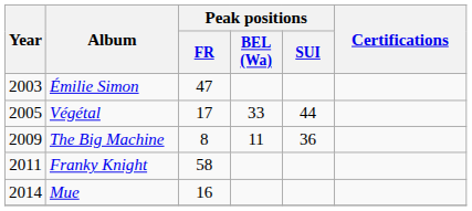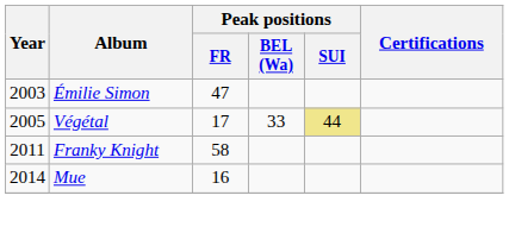 <table class="wikitable">
 <tr>
 <th align="center" rowspan="2" width="10">Year</th>
 <th align="center" rowspan="2" width="120">Album</th>
 <th align="center" colspan="3" width="30">Peak positions</th>
 <th align="center" rowspan="2" width="120"><a href='#'>Certifications</a></th>
 </tr>
 <tr>
 <th scope="col" style="width:3em;font-size:90%;"><a href='#'>FR</a><br></th>
 <th scope="col" style="width:3em;font-size:90%;"><a href='#'>BEL <br>(Wa)</a><br></th>
 <th scope="col" style="width:3em;font-size:90%;"><a href='#'>SUI</a><br></th>
 </tr>
 <tr>
 <td align="center" rowspan="1">2003</td>
 <td><em><a href='#'>Émilie Simon</a></em></td>
 <td align="center">47</td>
 <td align="center"></td>
 <td align="center"></td>
 <td align="center"></td>
 </tr>
 <tr>
 <td align="center" rowspan="1">2005</td>
 <td><em><a href='#'>Végétal</a></em></td>
 <td align="center">17</td>
 <td align="center">33</td>
-<td align="center">44</td>
-<td align="center"></td>
-</tr>
-<tr>
-<td align="center" rowspan="1">2009</td>
-<td><em><a href='#'>The Big Machine</a></em></td>
-<td align="center">8</td>
-<td align="center">11</td>
-<td align="center">36</td>
+<td align="center" style="background: khaki;">44</td>
 <td align="center"></td>
 </tr>
 <tr>
 <td align="center" rowspan="1">2011</td>
 <td><em><a href='#'>Franky Knight</a></em></td>
 <td align="center">58</td>
 <td align="center"></td>
 <td align="center"></td>
 <td align="center"></td>
 </tr>
 <tr>
 <td align="center" rowspan="1">2014</td>
 <td><em><a href='#'>Mue</a></em></td>
 <td align="center">16</td>
 <td align="center"></td>
 <td align="center"></td>
 <td align="center"></td>
 </tr>
 <tr>
 </tr>
 </table>
